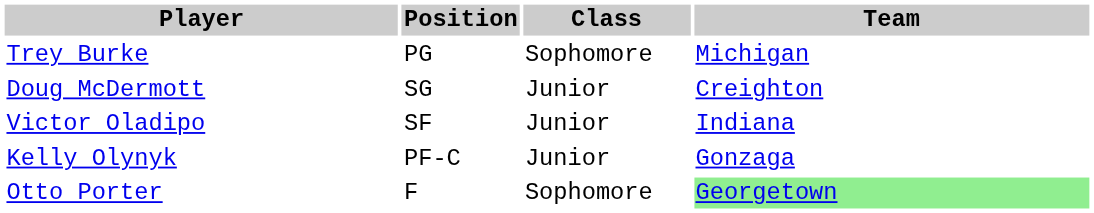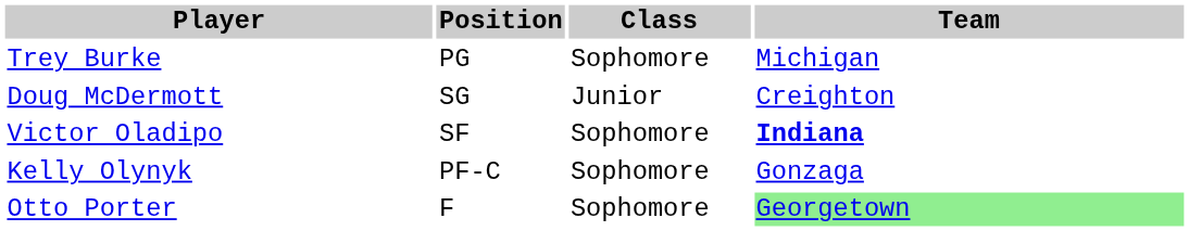 <table style="width:600px" "border:'1' 'solid' 'gray'">
 <tr>
 <th style="background:#ccc; width:40%;">Player</th>
 <th style="background:#ccc; width:4%;">Position</th>
 <th style="background:#ccc; width:16%;">Class</th>
 <th style="background:#ccc; width:40%;">Team</th>
 </tr>
 <tr>
 <td><a href='#'>Trey Burke</a></td>
 <td>PG</td>
 <td>Sophomore</td>
 <td><a href='#'>Michigan</a></td>
 </tr>
 <tr>
 <td><a href='#'>Doug McDermott</a></td>
 <td>SG</td>
 <td>Junior</td>
 <td><a href='#'>Creighton</a></td>
 </tr>
 <tr>
 <td><a href='#'>Victor Oladipo</a></td>
 <td>SF</td>
-<td>Junior</td>
-<td><a href='#'>Indiana</a></td>
+<td>Sophomore</td>
+<td><strong><a href='#'>Indiana</a></strong></td>
 </tr>
 <tr>
 <td><a href='#'>Kelly Olynyk</a></td>
 <td>PF-C</td>
-<td>Junior</td>
+<td>Sophomore</td>
 <td><a href='#'>Gonzaga</a></td>
 </tr>
 <tr>
 <td><a href='#'>Otto Porter</a></td>
 <td>F</td>
 <td>Sophomore</td>
 <td style="background: lightgreen;"><a href='#'>Georgetown</a></td>
 </tr>
 </table>
